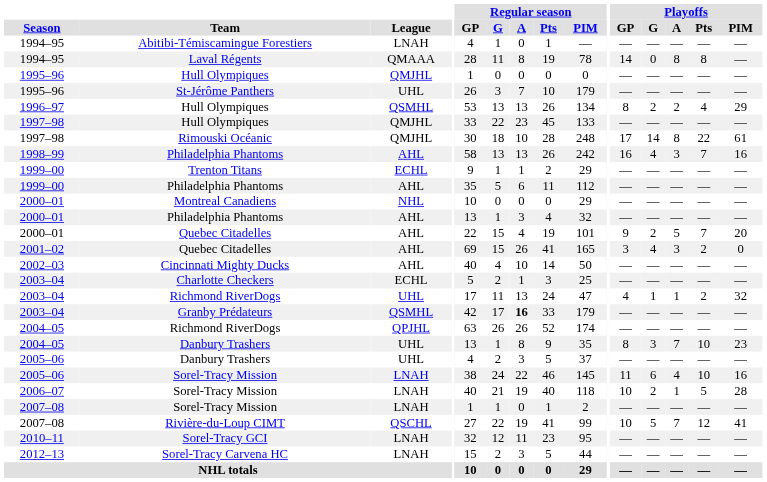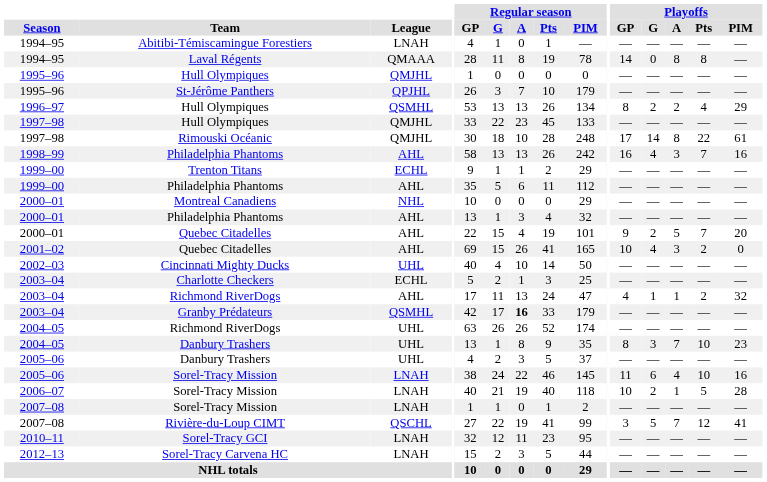 <table border="0" cellpadding="1" cellspacing="0" style="text-align:center; width:60em">
 <tr bgcolor="#e0e0e0">
 <th colspan="3" bgcolor="#ffffff"></th>
 <th rowspan="100" bgcolor="#ffffff"></th>
 <th colspan="5"><a href='#'>Regular season</a></th>
 <th rowspan="100" bgcolor="#ffffff"></th>
 <th colspan="5"><a href='#'>Playoffs</a></th>
 </tr>
 <tr bgcolor="#e0e0e0">
 <th><a href='#'>Season</a></th>
 <th>Team</th>
 <th>League</th>
 <th>GP</th>
 <th><a href='#'>G</a></th>
 <th><a href='#'>A</a></th>
 <th><a href='#'>Pts</a></th>
 <th><a href='#'>PIM</a></th>
 <th>GP</th>
 <th>G</th>
 <th>A</th>
 <th>Pts</th>
 <th>PIM</th>
 </tr>
 <tr>
 <td>1994–95</td>
 <td><a href='#'>Abitibi-Témiscamingue Forestiers</a></td>
 <td>LNAH</td>
 <td>4</td>
 <td>1</td>
 <td>0</td>
 <td>1</td>
 <td>—</td>
 <td>—</td>
 <td>—</td>
 <td>—</td>
 <td>—</td>
 <td>—</td>
 </tr>
 <tr bgcolor="#f0f0f0">
 <td>1994–95</td>
 <td><a href='#'>Laval Régents</a></td>
 <td>QMAAA</td>
 <td>28</td>
 <td>11</td>
 <td>8</td>
 <td>19</td>
 <td>78</td>
 <td>14</td>
 <td>0</td>
 <td>8</td>
 <td>8</td>
 <td>—</td>
 </tr>
 <tr>
 <td><a href='#'>1995–96</a></td>
 <td><a href='#'>Hull Olympiques</a></td>
 <td><a href='#'>QMJHL</a></td>
 <td>1</td>
 <td>0</td>
 <td>0</td>
 <td>0</td>
 <td>0</td>
 <td>—</td>
 <td>—</td>
 <td>—</td>
 <td>—</td>
 <td>—</td>
 </tr>
 <tr bgcolor="#f0f0f0">
 <td>1995–96</td>
 <td><a href='#'>St-Jérôme Panthers</a></td>
-<td>UHL</td>
+<td><a href='#'>QPJHL</a></td>
 <td>26</td>
 <td>3</td>
 <td>7</td>
 <td>10</td>
 <td>179</td>
 <td>—</td>
 <td>—</td>
 <td>—</td>
 <td>—</td>
 <td>—</td>
 </tr>
 <tr>
 <td><a href='#'>1996–97</a></td>
 <td>Hull Olympiques</td>
 <td><a href='#'>QSMHL</a></td>
 <td>53</td>
 <td>13</td>
 <td>13</td>
 <td>26</td>
 <td>134</td>
 <td>8</td>
 <td>2</td>
 <td>2</td>
 <td>4</td>
 <td>29</td>
 </tr>
 <tr bgcolor="#f0f0f0">
 <td><a href='#'>1997–98</a></td>
 <td>Hull Olympiques</td>
 <td>QMJHL</td>
 <td>33</td>
 <td>22</td>
 <td>23</td>
 <td>45</td>
 <td>133</td>
 <td>—</td>
 <td>—</td>
 <td>—</td>
 <td>—</td>
 <td>—</td>
 </tr>
 <tr>
 <td>1997–98</td>
 <td><a href='#'>Rimouski Océanic</a></td>
 <td>QMJHL</td>
 <td>30</td>
 <td>18</td>
 <td>10</td>
 <td>28</td>
 <td>248</td>
 <td>17</td>
 <td>14</td>
 <td>8</td>
 <td>22</td>
 <td>61</td>
 </tr>
 <tr bgcolor="#f0f0f0">
 <td><a href='#'>1998–99</a></td>
 <td><a href='#'>Philadelphia Phantoms</a></td>
 <td><a href='#'>AHL</a></td>
 <td>58</td>
 <td>13</td>
 <td>13</td>
 <td>26</td>
 <td>242</td>
 <td>16</td>
 <td>4</td>
 <td>3</td>
 <td>7</td>
 <td>16</td>
 </tr>
 <tr>
 <td><a href='#'>1999–00</a></td>
 <td><a href='#'>Trenton Titans</a></td>
 <td><a href='#'>ECHL</a></td>
 <td>9</td>
 <td>1</td>
 <td>1</td>
 <td>2</td>
 <td>29</td>
 <td>—</td>
 <td>—</td>
 <td>—</td>
 <td>—</td>
 <td>—</td>
 </tr>
 <tr bgcolor="#f0f0f0">
 <td><a href='#'>1999–00</a></td>
 <td>Philadelphia Phantoms</td>
 <td>AHL</td>
 <td>35</td>
 <td>5</td>
 <td>6</td>
 <td>11</td>
 <td>112</td>
 <td>—</td>
 <td>—</td>
 <td>—</td>
 <td>—</td>
 <td>—</td>
 </tr>
 <tr>
 <td><a href='#'>2000–01</a></td>
 <td><a href='#'>Montreal Canadiens</a></td>
 <td><a href='#'>NHL</a></td>
 <td>10</td>
 <td>0</td>
 <td>0</td>
 <td>0</td>
 <td>29</td>
 <td>—</td>
 <td>—</td>
 <td>—</td>
 <td>—</td>
 <td>—</td>
 </tr>
 <tr bgcolor="#f0f0f0">
 <td><a href='#'>2000–01</a></td>
 <td>Philadelphia Phantoms</td>
 <td>AHL</td>
 <td>13</td>
 <td>1</td>
 <td>3</td>
 <td>4</td>
 <td>32</td>
 <td>—</td>
 <td>—</td>
 <td>—</td>
 <td>—</td>
 <td>—</td>
 </tr>
 <tr>
 <td>2000–01</td>
 <td><a href='#'>Quebec Citadelles</a></td>
 <td>AHL</td>
 <td>22</td>
 <td>15</td>
 <td>4</td>
 <td>19</td>
 <td>101</td>
 <td>9</td>
 <td>2</td>
 <td>5</td>
 <td>7</td>
 <td>20</td>
 </tr>
 <tr bgcolor="#f0f0f0">
 <td><a href='#'>2001–02</a></td>
 <td>Quebec Citadelles</td>
 <td>AHL</td>
 <td>69</td>
 <td>15</td>
 <td>26</td>
 <td>41</td>
 <td>165</td>
-<td>3</td>
+<td>10</td>
 <td>4</td>
 <td>3</td>
 <td>2</td>
 <td>0</td>
 </tr>
 <tr>
 <td><a href='#'>2002–03</a></td>
 <td><a href='#'>Cincinnati Mighty Ducks</a></td>
-<td>AHL</td>
+<td><a href='#'>UHL</a></td>
 <td>40</td>
 <td>4</td>
 <td>10</td>
 <td>14</td>
 <td>50</td>
 <td>—</td>
 <td>—</td>
 <td>—</td>
 <td>—</td>
 <td>—</td>
 </tr>
 <tr bgcolor="#f0f0f0">
 <td><a href='#'>2003–04</a></td>
 <td><a href='#'>Charlotte Checkers</a></td>
 <td>ECHL</td>
 <td>5</td>
 <td>2</td>
 <td>1</td>
 <td>3</td>
 <td>25</td>
 <td>—</td>
 <td>—</td>
 <td>—</td>
 <td>—</td>
 <td>—</td>
 </tr>
 <tr>
 <td><a href='#'>2003–04</a></td>
 <td><a href='#'>Richmond RiverDogs</a></td>
-<td><a href='#'>UHL</a></td>
+<td>AHL</td>
 <td>17</td>
 <td>11</td>
 <td>13</td>
 <td>24</td>
 <td>47</td>
 <td>4</td>
 <td>1</td>
 <td>1</td>
 <td>2</td>
 <td>32</td>
 </tr>
 <tr bgcolor="#f0f0f0">
 <td><a href='#'>2003–04</a></td>
 <td><a href='#'>Granby Prédateurs</a></td>
 <td><a href='#'>QSMHL</a></td>
 <td>42</td>
 <td>17</td>
 <td><strong>16</strong></td>
 <td>33</td>
 <td>179</td>
 <td>—</td>
 <td>—</td>
 <td>—</td>
 <td>—</td>
 <td>—</td>
 </tr>
 <tr>
 <td><a href='#'>2004–05</a></td>
 <td>Richmond RiverDogs</td>
-<td><a href='#'>QPJHL</a></td>
+<td>UHL</td>
 <td>63</td>
 <td>26</td>
 <td>26</td>
 <td>52</td>
 <td>174</td>
 <td>—</td>
 <td>—</td>
 <td>—</td>
 <td>—</td>
 <td>—</td>
 </tr>
 <tr bgcolor="#f0f0f0">
 <td><a href='#'>2004–05</a></td>
 <td><a href='#'>Danbury Trashers</a></td>
 <td>UHL</td>
 <td>13</td>
 <td>1</td>
 <td>8</td>
 <td>9</td>
 <td>35</td>
 <td>8</td>
 <td>3</td>
 <td>7</td>
 <td>10</td>
 <td>23</td>
 </tr>
 <tr>
 <td><a href='#'>2005–06</a></td>
 <td>Danbury Trashers</td>
 <td>UHL</td>
 <td>4</td>
 <td>2</td>
 <td>3</td>
 <td>5</td>
 <td>37</td>
 <td>—</td>
 <td>—</td>
 <td>—</td>
 <td>—</td>
 <td>—</td>
 </tr>
 <tr bgcolor="#f0f0f0">
 <td><a href='#'>2005–06</a></td>
 <td><a href='#'>Sorel-Tracy Mission</a></td>
 <td><a href='#'>LNAH</a></td>
 <td>38</td>
 <td>24</td>
 <td>22</td>
 <td>46</td>
 <td>145</td>
 <td>11</td>
 <td>6</td>
 <td>4</td>
 <td>10</td>
 <td>16</td>
 </tr>
 <tr>
 <td><a href='#'>2006–07</a></td>
 <td>Sorel-Tracy Mission</td>
 <td>LNAH</td>
 <td>40</td>
 <td>21</td>
 <td>19</td>
 <td>40</td>
 <td>118</td>
 <td>10</td>
 <td>2</td>
 <td>1</td>
 <td>5</td>
 <td>28</td>
 </tr>
 <tr bgcolor="#f0f0f0">
 <td><a href='#'>2007–08</a></td>
 <td>Sorel-Tracy Mission</td>
 <td>LNAH</td>
 <td>1</td>
 <td>1</td>
 <td>0</td>
 <td>1</td>
 <td>2</td>
 <td>—</td>
 <td>—</td>
 <td>—</td>
 <td>—</td>
 <td>—</td>
 </tr>
 <tr>
 <td>2007–08</td>
 <td><a href='#'>Rivière-du-Loup CIMT</a></td>
 <td><a href='#'>QSCHL</a></td>
 <td>27</td>
 <td>22</td>
 <td>19</td>
 <td>41</td>
 <td>99</td>
-<td>10</td>
+<td>3</td>
 <td>5</td>
 <td>7</td>
 <td>12</td>
 <td>41</td>
 </tr>
 <tr bgcolor="#f0f0f0">
 <td><a href='#'>2010–11</a></td>
 <td><a href='#'>Sorel-Tracy GCI</a></td>
 <td>LNAH</td>
 <td>32</td>
 <td>12</td>
 <td>11</td>
 <td>23</td>
 <td>95</td>
 <td>—</td>
 <td>—</td>
 <td>—</td>
 <td>—</td>
 <td>—</td>
 </tr>
 <tr>
 <td><a href='#'>2012–13</a></td>
 <td><a href='#'>Sorel-Tracy Carvena HC</a></td>
 <td>LNAH</td>
 <td>15</td>
 <td>2</td>
 <td>3</td>
 <td>5</td>
 <td>44</td>
 <td>—</td>
 <td>—</td>
 <td>—</td>
 <td>—</td>
 <td>—</td>
 </tr>
 <tr>
 </tr>
 <tr ALIGN="center" bgcolor="#e0e0e0">
 <th colspan="3">NHL totals</th>
 <th ALIGN="center">10</th>
 <th ALIGN="center">0</th>
 <th ALIGN="center">0</th>
 <th ALIGN="center">0</th>
 <th ALIGN="center">29</th>
 <th ALIGN="center">—</th>
 <th ALIGN="center">—</th>
 <th ALIGN="center">—</th>
 <th ALIGN="center">—</th>
 <th ALIGN="center">—</th>
 </tr>
 </table>
